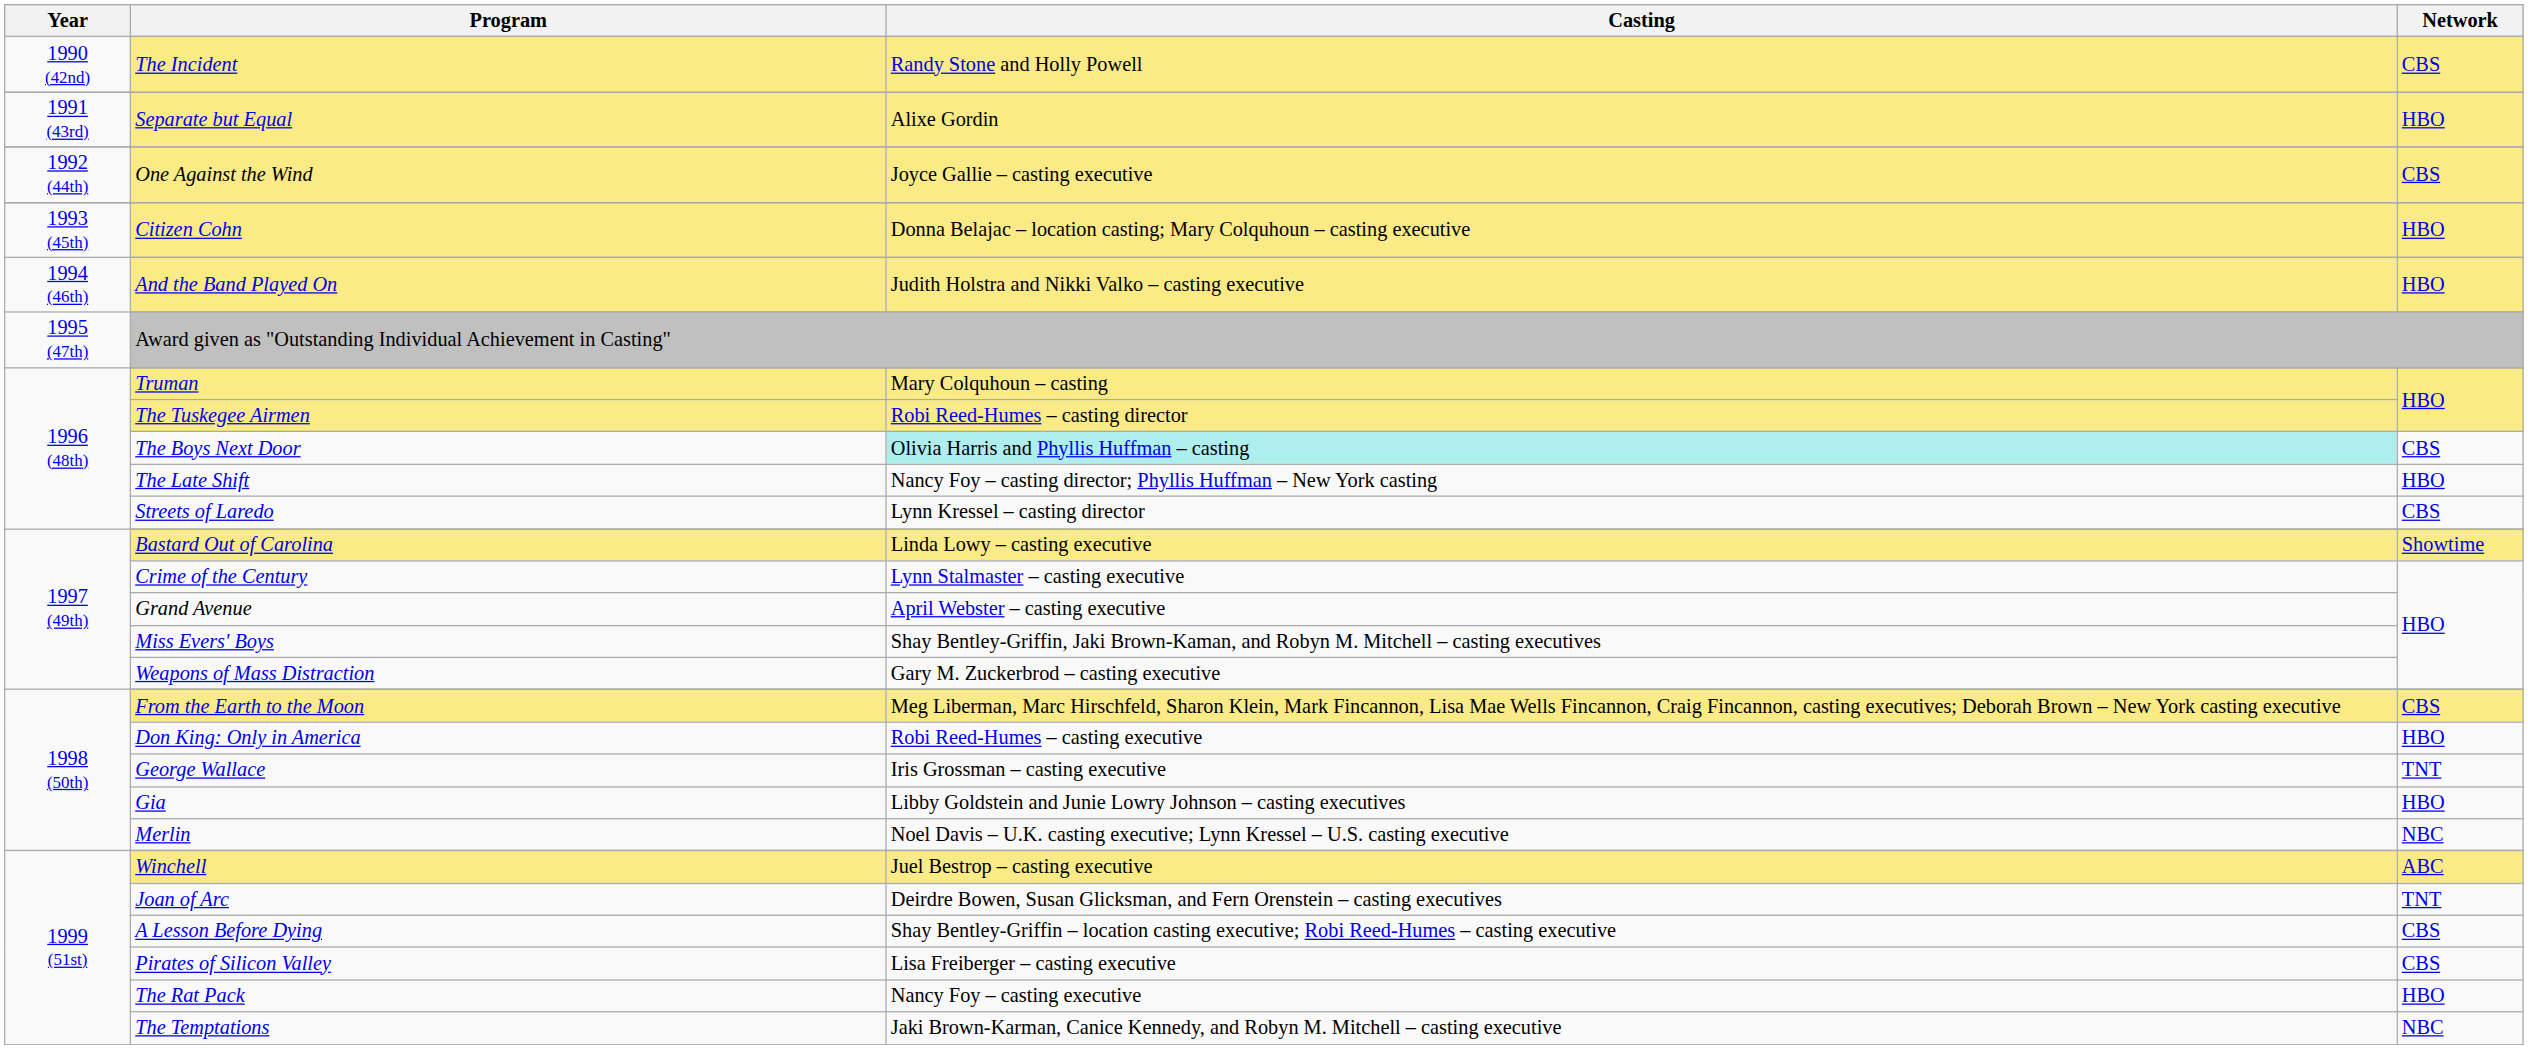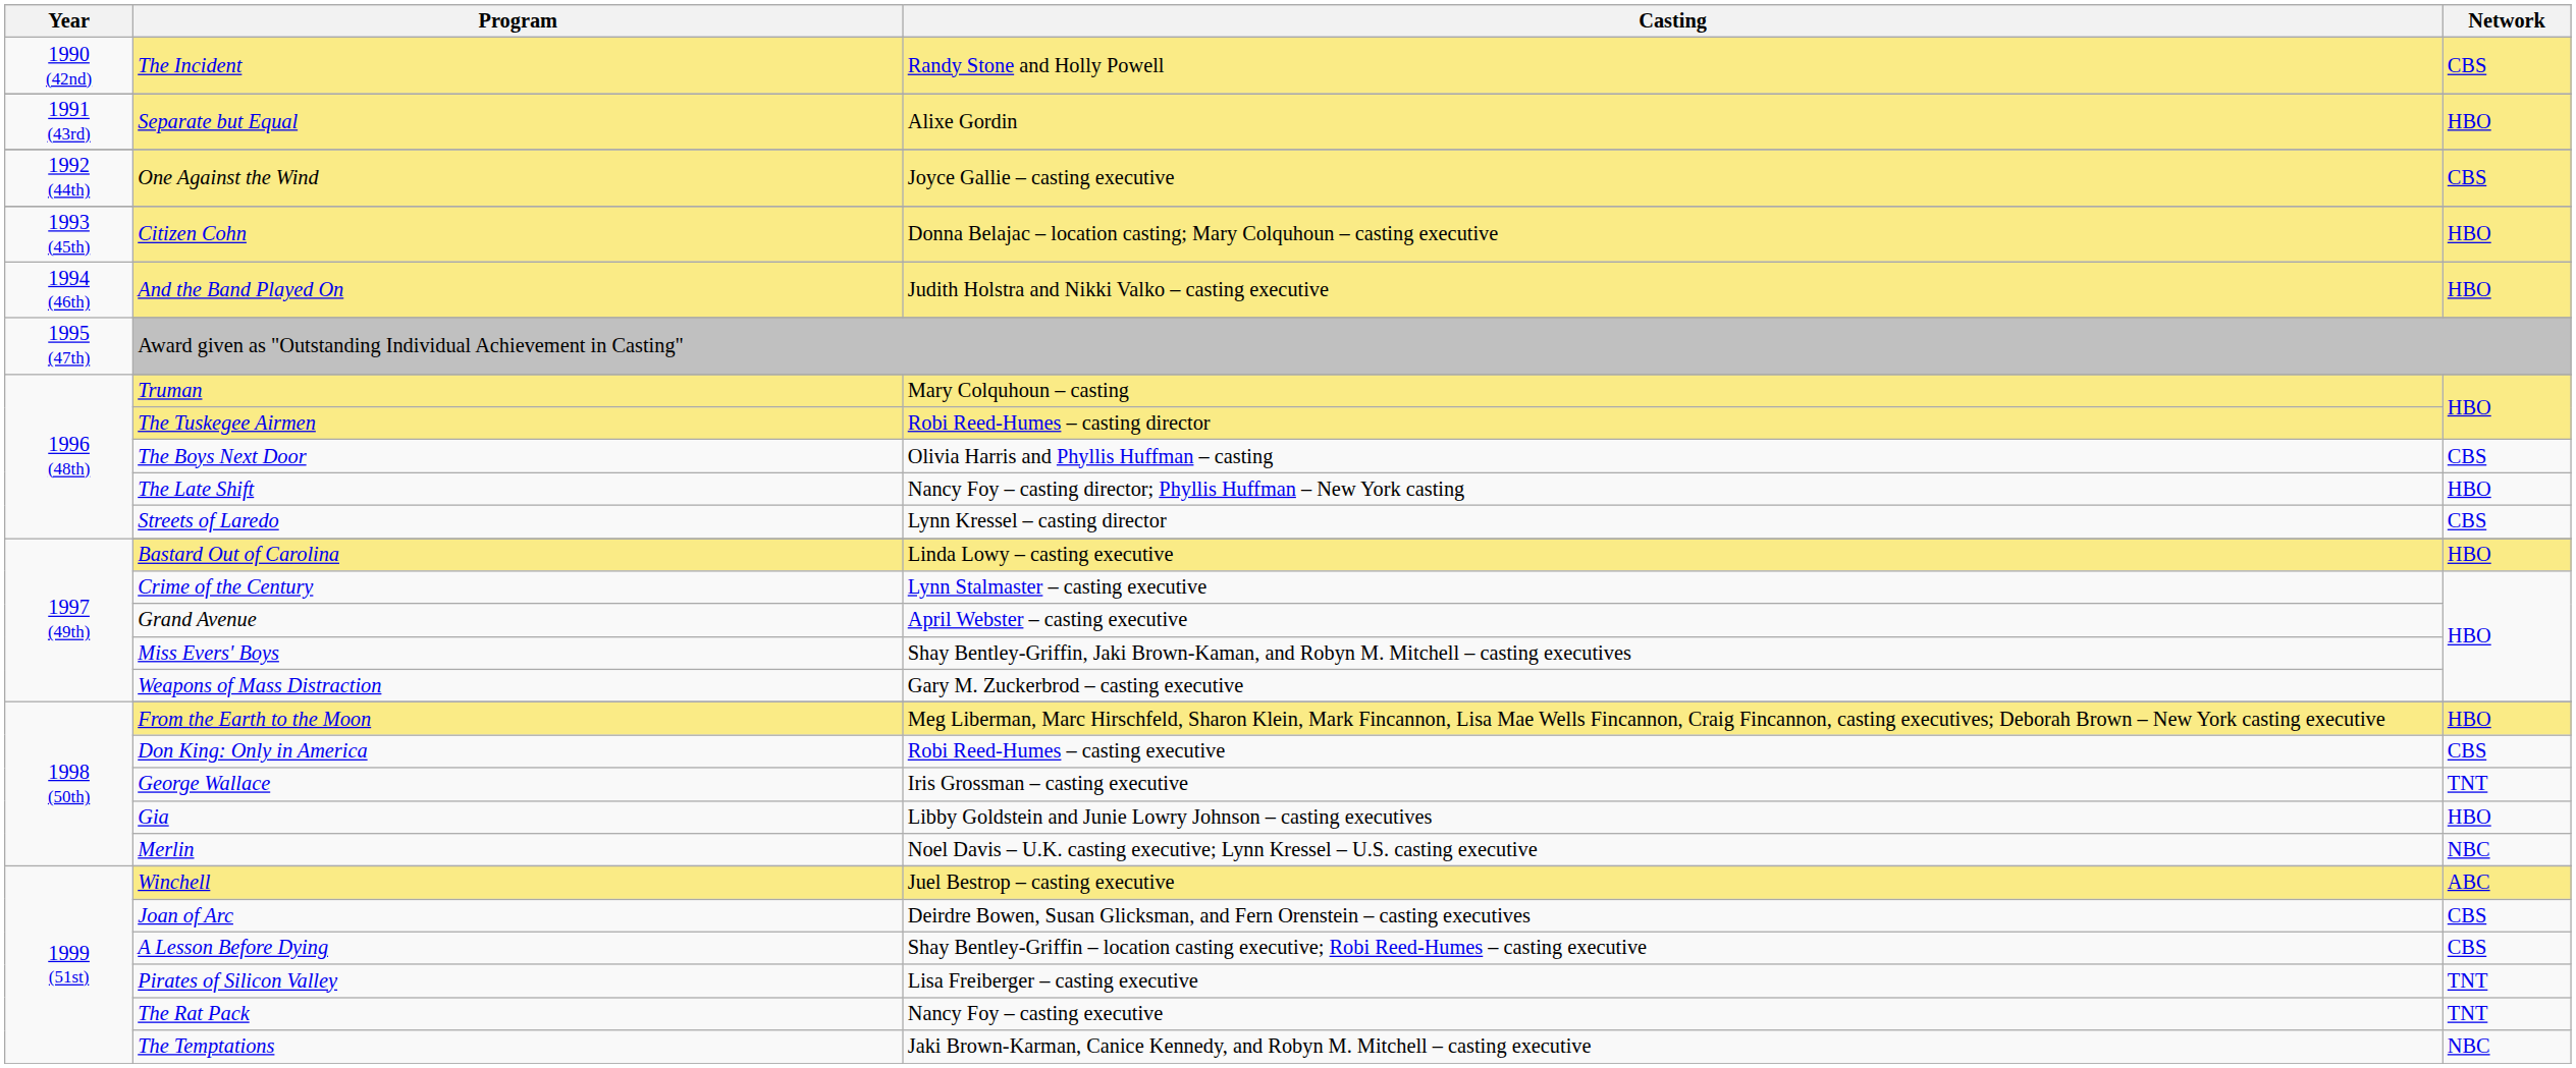 <table class="wikitable" style="width:100%">
 <tr bgcolor="#bebebe">
 <th width="5%">Year</th>
 <th width="30%">Program</th>
 <th width="60%">Casting</th>
 <th width="5%">Network</th>
 </tr>
 <tr>
 <td rowspan=2 style="text-align:center"><a href='#'>1990</a><br><small><a href='#'>(42nd)</a></small></td>
 </tr>
 <tr style="background:#FAEB86">
 <td><em><a href='#'>The Incident</a></em></td>
 <td><a href='#'>Randy Stone</a> and Holly Powell</td>
 <td><a href='#'>CBS</a></td>
 </tr>
 <tr style="background:#FAEB86">
 </tr>
 <tr>
 <td rowspan=2 style="text-align:center"><a href='#'>1991</a><br><small><a href='#'>(43rd)</a></small></td>
 </tr>
 <tr style="background:#FAEB86">
 <td><em><a href='#'>Separate but Equal</a></em></td>
 <td>Alixe Gordin</td>
 <td><a href='#'>HBO</a></td>
 </tr>
 <tr style="background:#FAEB86">
 </tr>
 <tr>
 <td rowspan=2 style="text-align:center"><a href='#'>1992</a><br><small><a href='#'>(44th)</a></small></td>
 </tr>
 <tr style="background:#FAEB86">
 <td><em>One Against the Wind</em></td>
 <td>Joyce Gallie – casting executive</td>
 <td><a href='#'>CBS</a></td>
 </tr>
 <tr style="background:#FAEB86">
 </tr>
 <tr>
 <td rowspan=2 style="text-align:center"><a href='#'>1993</a><br><small><a href='#'>(45th)</a></small></td>
 </tr>
 <tr style="background:#FAEB86">
 <td><em><a href='#'>Citizen Cohn</a></em></td>
 <td>Donna Belajac – location casting; Mary Colquhoun – casting executive</td>
 <td><a href='#'>HBO</a></td>
 </tr>
 <tr>
 <td rowspan=2 style="text-align:center"><a href='#'>1994</a><br><small><a href='#'>(46th)</a></small></td>
 </tr>
 <tr style="background:#FAEB86">
 <td><em><a href='#'>And the Band Played On</a></em></td>
 <td>Judith Holstra and Nikki Valko – casting executive</td>
 <td><a href='#'>HBO</a></td>
 </tr>
 <tr>
 <td rowspan=2 style="text-align:center"><a href='#'>1995</a><br><small><a href='#'>(47th)</a></small></td>
 </tr>
 <tr bgcolor="silver" rowspan="2">
 <td colspan="3">Award given as "Outstanding Individual Achievement in Casting"</td>
 </tr>
 <tr>
 <td rowspan=6 style="text-align:center"><a href='#'>1996</a><br><small><a href='#'>(48th)</a></small></td>
 </tr>
 <tr style="background:#FAEB86">
 <td><em><a href='#'>Truman</a></em></td>
 <td>Mary Colquhoun – casting</td>
 <td rowspan=2><a href='#'>HBO</a></td>
 </tr>
 <tr style="background:#FAEB86">
 <td><em><a href='#'>The Tuskegee Airmen</a></em></td>
 <td><a href='#'>Robi Reed-Humes</a> – casting director</td>
 </tr>
 <tr>
 <td><em><a href='#'>The Boys Next Door</a></em></td>
-<td style="background: paleturquoise;">Olivia Harris and <a href='#'>Phyllis Huffman</a> – casting</td>
+<td>Olivia Harris and <a href='#'>Phyllis Huffman</a> – casting</td>
 <td><a href='#'>CBS</a></td>
 </tr>
 <tr>
 <td><em><a href='#'>The Late Shift</a></em></td>
 <td>Nancy Foy – casting director; <a href='#'>Phyllis Huffman</a> – New York casting</td>
 <td><a href='#'>HBO</a></td>
 </tr>
 <tr>
 <td><em><a href='#'>Streets of Laredo</a></em></td>
 <td>Lynn Kressel – casting director</td>
 <td><a href='#'>CBS</a></td>
 </tr>
 <tr>
 <td rowspan=6 style="text-align:center"><a href='#'>1997</a><br><small><a href='#'>(49th)</a></small></td>
 </tr>
 <tr style="background:#FAEB86">
 <td><em><a href='#'>Bastard Out of Carolina</a></em></td>
 <td>Linda Lowy – casting executive</td>
-<td><a href='#'>Showtime</a></td>
+<td><a href='#'>HBO</a></td>
 </tr>
 <tr>
 <td><em><a href='#'>Crime of the Century</a></em></td>
 <td><a href='#'>Lynn Stalmaster</a> – casting executive</td>
 <td rowspan=4><a href='#'>HBO</a></td>
 </tr>
 <tr>
 <td><em>Grand Avenue</em></td>
 <td><a href='#'>April Webster</a> – casting executive</td>
 </tr>
 <tr>
 <td><em><a href='#'>Miss Evers' Boys</a></em></td>
 <td>Shay Bentley-Griffin, Jaki Brown-Kaman, and Robyn M. Mitchell – casting executives</td>
 </tr>
 <tr>
 <td><em><a href='#'>Weapons of Mass Distraction</a></em></td>
 <td>Gary M. Zuckerbrod – casting executive</td>
 </tr>
 <tr>
 <td rowspan=6 style="text-align:center"><a href='#'>1998</a><br><small><a href='#'>(50th)</a></small></td>
 </tr>
 <tr style="background:#FAEB86">
 <td><em><a href='#'>From the Earth to the Moon</a></em></td>
 <td>Meg Liberman, Marc Hirschfeld, Sharon Klein, Mark Fincannon, Lisa Mae Wells Fincannon, Craig Fincannon, casting executives; Deborah Brown – New York casting executive</td>
-<td><a href='#'>CBS</a></td>
+<td><a href='#'>HBO</a></td>
 </tr>
 <tr>
 <td><em><a href='#'>Don King: Only in America</a></em></td>
 <td><a href='#'>Robi Reed-Humes</a> – casting executive</td>
-<td><a href='#'>HBO</a></td>
+<td><a href='#'>CBS</a></td>
 </tr>
 <tr>
 <td><em><a href='#'>George Wallace</a></em></td>
 <td>Iris Grossman – casting executive</td>
 <td><a href='#'>TNT</a></td>
 </tr>
 <tr>
 <td><em><a href='#'>Gia</a></em></td>
 <td>Libby Goldstein and Junie Lowry Johnson – casting executives</td>
 <td><a href='#'>HBO</a></td>
 </tr>
 <tr>
 <td><em><a href='#'>Merlin</a></em></td>
 <td>Noel Davis – U.K. casting executive; Lynn Kressel – U.S. casting executive</td>
 <td><a href='#'>NBC</a></td>
 </tr>
 <tr>
 <td rowspan=7 style="text-align:center"><a href='#'>1999</a><br><small><a href='#'>(51st)</a></small></td>
 </tr>
 <tr style="background:#FAEB86">
 <td><em><a href='#'>Winchell</a></em></td>
 <td>Juel Bestrop – casting executive</td>
 <td><a href='#'>ABC</a></td>
 </tr>
 <tr>
 <td><em><a href='#'>Joan of Arc</a></em></td>
 <td>Deirdre Bowen, Susan Glicksman, and Fern Orenstein – casting executives</td>
-<td><a href='#'>TNT</a></td>
+<td><a href='#'>CBS</a></td>
 </tr>
 <tr>
 <td><em><a href='#'>A Lesson Before Dying</a></em></td>
 <td>Shay Bentley-Griffin – location casting executive; <a href='#'>Robi Reed-Humes</a> – casting executive</td>
 <td><a href='#'>CBS</a></td>
 </tr>
 <tr>
 <td><em><a href='#'>Pirates of Silicon Valley</a></em></td>
 <td>Lisa Freiberger – casting executive</td>
-<td><a href='#'>CBS</a></td>
+<td><a href='#'>TNT</a></td>
 </tr>
 <tr>
 <td><em><a href='#'>The Rat Pack</a></em></td>
 <td>Nancy Foy – casting executive</td>
-<td><a href='#'>HBO</a></td>
+<td><a href='#'>TNT</a></td>
 </tr>
 <tr>
 <td><em><a href='#'>The Temptations</a></em></td>
 <td>Jaki Brown-Karman, Canice Kennedy, and Robyn M. Mitchell – casting executive</td>
 <td><a href='#'>NBC</a></td>
 </tr>
 </table>
